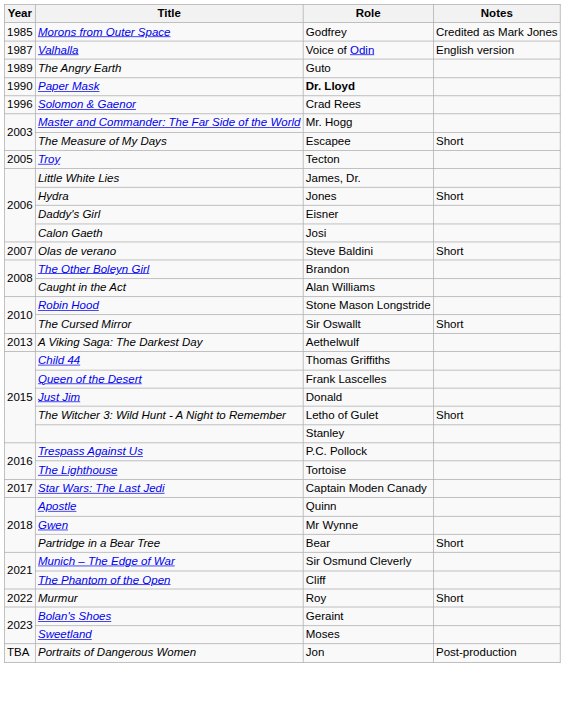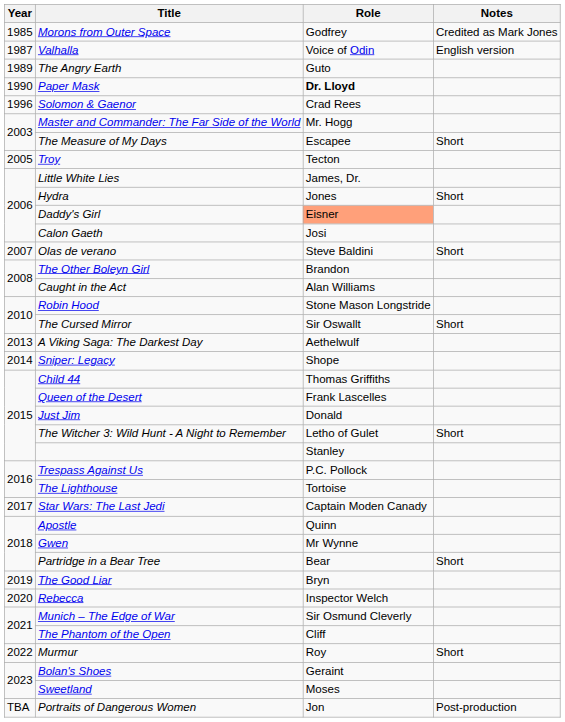 <table class="wikitable sortable">
 <tr>
 <th>Year</th>
 <th>Title</th>
 <th>Role</th>
 <th class="unsortable">Notes</th>
 </tr>
 <tr>
 <td>1985</td>
 <td><em><a href='#'>Morons from Outer Space</a></em></td>
 <td>Godfrey</td>
 <td>Credited as Mark Jones</td>
 </tr>
 <tr>
 <td>1987</td>
 <td><em><a href='#'>Valhalla</a></em></td>
 <td>Voice of <a href='#'>Odin</a></td>
 <td>English version</td>
 </tr>
 <tr>
 <td>1989</td>
 <td><em>The Angry Earth</em></td>
 <td>Guto</td>
 <td></td>
 </tr>
 <tr>
 <td>1990</td>
 <td><em><a href='#'>Paper Mask</a></em></td>
 <td><strong>Dr. Lloyd</strong></td>
 <td></td>
 </tr>
 <tr>
 <td>1996</td>
 <td><em><a href='#'>Solomon & Gaenor</a></em></td>
 <td>Crad Rees</td>
 <td></td>
 </tr>
 <tr>
 <td rowspan="2">2003</td>
 <td><em><a href='#'>Master and Commander: The Far Side of the World</a></em></td>
 <td>Mr. Hogg</td>
 <td></td>
 </tr>
 <tr>
 <td><em>The Measure of My Days</em></td>
 <td>Escapee</td>
 <td>Short</td>
 </tr>
 <tr>
 <td>2005</td>
 <td><em><a href='#'>Troy</a></em></td>
 <td>Tecton</td>
 <td></td>
 </tr>
 <tr>
 <td rowspan="4">2006</td>
 <td><em>Little White Lies</em></td>
 <td>James, Dr.</td>
 <td></td>
 </tr>
 <tr>
 <td><em>Hydra</em></td>
 <td>Jones</td>
 <td>Short</td>
 </tr>
 <tr>
 <td><em>Daddy's Girl</em></td>
-<td>Eisner</td>
+<td style="background: lightsalmon;">Eisner</td>
 <td></td>
 </tr>
 <tr>
 <td><em>Calon Gaeth</em></td>
 <td>Josi</td>
 <td></td>
 </tr>
 <tr>
 <td>2007</td>
 <td><em>Olas de verano</em></td>
 <td>Steve Baldini</td>
 <td>Short</td>
 </tr>
 <tr>
 <td rowspan="2">2008</td>
 <td><em><a href='#'>The Other Boleyn Girl</a></em></td>
 <td>Brandon</td>
 <td></td>
 </tr>
 <tr>
 <td><em>Caught in the Act</em></td>
 <td>Alan Williams</td>
 <td></td>
 </tr>
 <tr>
 <td rowspan="2">2010</td>
 <td><em><a href='#'>Robin Hood</a></em></td>
 <td>Stone Mason Longstride</td>
 <td></td>
 </tr>
 <tr>
 <td><em>The Cursed Mirror</em></td>
 <td>Sir Oswallt</td>
 <td>Short</td>
 </tr>
 <tr>
 <td>2013</td>
 <td><em>A Viking Saga: The Darkest Day</em></td>
 <td>Aethelwulf</td>
+<td></td>
+</tr>
+<tr>
+<td>2014</td>
+<td><em><a href='#'>Sniper: Legacy</a></em></td>
+<td>Shope</td>
 <td></td>
 </tr>
 <tr>
 <td rowspan="5">2015</td>
 <td><em><a href='#'>Child 44</a></em></td>
 <td>Thomas Griffiths</td>
 <td></td>
 </tr>
 <tr>
 <td><em><a href='#'>Queen of the Desert</a></em></td>
 <td>Frank Lascelles</td>
 <td></td>
 </tr>
 <tr>
 <td><a href='#'><em>Just Jim</em></a></td>
 <td>Donald</td>
 <td></td>
 </tr>
 <tr>
 <td><em>The Witcher 3: Wild Hunt - A Night to Remember</em></td>
 <td>Letho of Gulet</td>
 <td>Short</td>
 </tr>
 <tr>
 <td></td>
 <td>Stanley</td>
 <td></td>
 </tr>
 <tr>
 <td rowspan="2">2016</td>
 <td><em><a href='#'>Trespass Against Us</a></em></td>
 <td>P.C. Pollock</td>
 <td></td>
 </tr>
 <tr>
 <td><a href='#'><em>The Lighthouse</em></a></td>
 <td>Tortoise</td>
 <td></td>
 </tr>
 <tr>
 <td>2017</td>
 <td><em><a href='#'>Star Wars: The Last Jedi</a></em></td>
 <td>Captain Moden Canady</td>
 <td></td>
 </tr>
 <tr>
 <td rowspan="3">2018</td>
 <td><em><a href='#'>Apostle</a></em></td>
 <td>Quinn</td>
 <td></td>
 </tr>
 <tr>
 <td><em><a href='#'>Gwen</a></em></td>
 <td>Mr Wynne</td>
 <td></td>
 </tr>
 <tr>
 <td><em>Partridge in a Bear Tree</em></td>
 <td>Bear</td>
 <td>Short</td>
 </tr>
 <tr>
+<td>2019</td>
+<td><em><a href='#'>The Good Liar</a></em></td>
+<td>Bryn</td>
+<td></td>
+</tr>
+<tr>
+<td>2020</td>
+<td><em><a href='#'>Rebecca</a></em></td>
+<td>Inspector Welch</td>
+<td></td>
+</tr>
+<tr>
 <td rowspan="2">2021</td>
 <td><em><a href='#'>Munich – The Edge of War</a></em></td>
 <td>Sir Osmund Cleverly</td>
 <td></td>
 </tr>
 <tr>
 <td><em><a href='#'>The Phantom of the Open</a></em></td>
 <td>Cliff</td>
 <td></td>
 </tr>
 <tr>
 <td>2022</td>
 <td><em>Murmur</em></td>
 <td>Roy</td>
 <td>Short</td>
 </tr>
 <tr>
 <td rowspan="2">2023</td>
 <td><em><a href='#'>Bolan's Shoes</a></em></td>
 <td>Geraint</td>
 <td></td>
 </tr>
 <tr>
 <td><em><a href='#'>Sweetland</a></em></td>
 <td>Moses</td>
 <td></td>
 </tr>
 <tr>
 <td>TBA</td>
 <td><em>Portraits of Dangerous Women</em></td>
 <td>Jon</td>
 <td>Post-production</td>
 </tr>
 </table>
